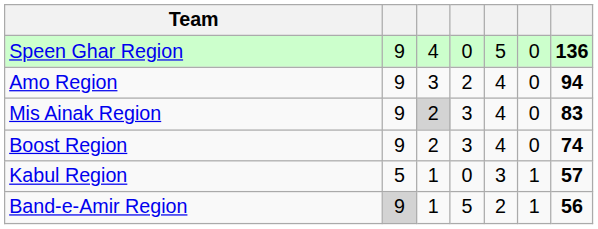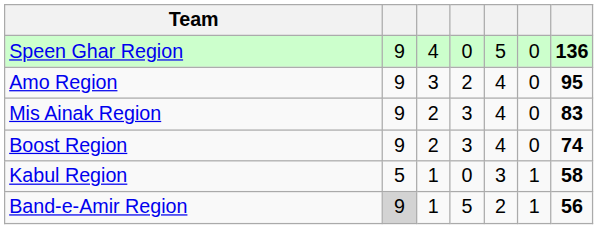 <table class="wikitable" style="text-align:center">
 <tr>
 <th style="width:300px">Team</th>
 <th width="20"></th>
 <th width="20"></th>
 <th width="20"></th>
 <th width="20"></th>
 <th width="20"></th>
 <th width="20"></th>
 </tr>
 <tr style="background:#cfc">
 <td style="text-align:left"><a href='#'>Speen Ghar Region</a></td>
 <td>9</td>
 <td>4</td>
 <td>0</td>
 <td>5</td>
 <td>0</td>
 <td><strong>136</strong></td>
 </tr>
 <tr>
 <td style="text-align:left"><a href='#'>Amo Region</a></td>
 <td>9</td>
 <td>3</td>
 <td>2</td>
 <td>4</td>
 <td>0</td>
-<td><strong>94</strong></td>
+<td><strong>95</strong></td>
 </tr>
 <tr>
 <td style="text-align:left"><a href='#'>Mis Ainak Region</a></td>
 <td>9</td>
-<td style="background: lightgrey;">2</td>
+<td>2</td>
 <td>3</td>
 <td>4</td>
 <td>0</td>
 <td><strong>83</strong></td>
 </tr>
 <tr>
 <td style="text-align:left"><a href='#'>Boost Region</a></td>
 <td>9</td>
 <td>2</td>
 <td>3</td>
 <td>4</td>
 <td>0</td>
 <td><strong>74</strong></td>
 </tr>
 <tr>
 <td style="text-align:left"><a href='#'>Kabul Region</a></td>
 <td>5</td>
 <td>1</td>
 <td>0</td>
 <td>3</td>
 <td>1</td>
-<td><strong>57</strong></td>
+<td><strong>58</strong></td>
 </tr>
 <tr>
 <td style="text-align:left"><a href='#'>Band-e-Amir Region</a></td>
 <td style="background: lightgrey;">9</td>
 <td>1</td>
 <td>5</td>
 <td>2</td>
 <td>1</td>
 <td><strong>56</strong></td>
 </tr>
 </table>
